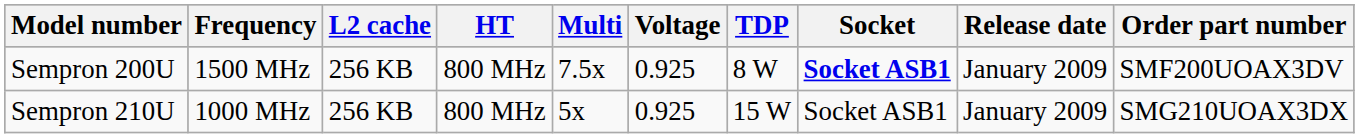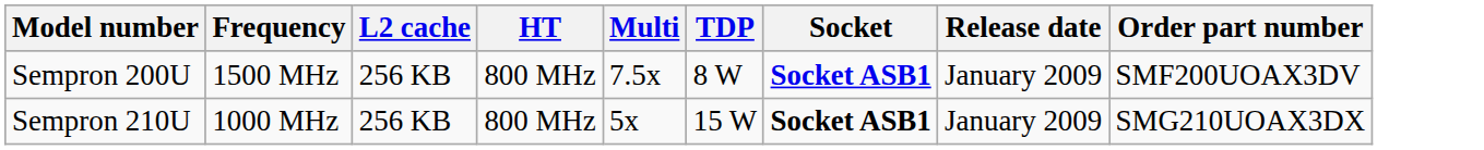 <table class="wikitable">
 <tr>
 <th>Model number</th>
 <th>Frequency</th>
 <th><a href='#'>L2 cache</a></th>
 <th><a href='#'>HT</a></th>
 <th><a href='#'>Multi</a></th>
-<th>Voltage</th>
 <th><a href='#'>TDP</a></th>
 <th>Socket</th>
 <th>Release date</th>
 <th>Order part number</th>
 </tr>
 <tr>
 <td>Sempron 200U</td>
 <td>1500 MHz</td>
 <td>256 KB</td>
 <td>800 MHz</td>
 <td>7.5x</td>
-<td>0.925</td>
 <td>8 W</td>
 <td><strong><a href='#'>Socket ASB1</a></strong></td>
 <td>January 2009</td>
 <td>SMF200UOAX3DV</td>
 </tr>
 <tr>
 <td>Sempron 210U</td>
 <td>1000 MHz</td>
 <td>256 KB</td>
 <td>800 MHz</td>
 <td>5x</td>
-<td>0.925</td>
 <td>15 W</td>
-<td>Socket ASB1</td>
+<td><strong>Socket ASB1</strong></td>
 <td>January 2009</td>
 <td>SMG210UOAX3DX</td>
 </tr>
 </table>
